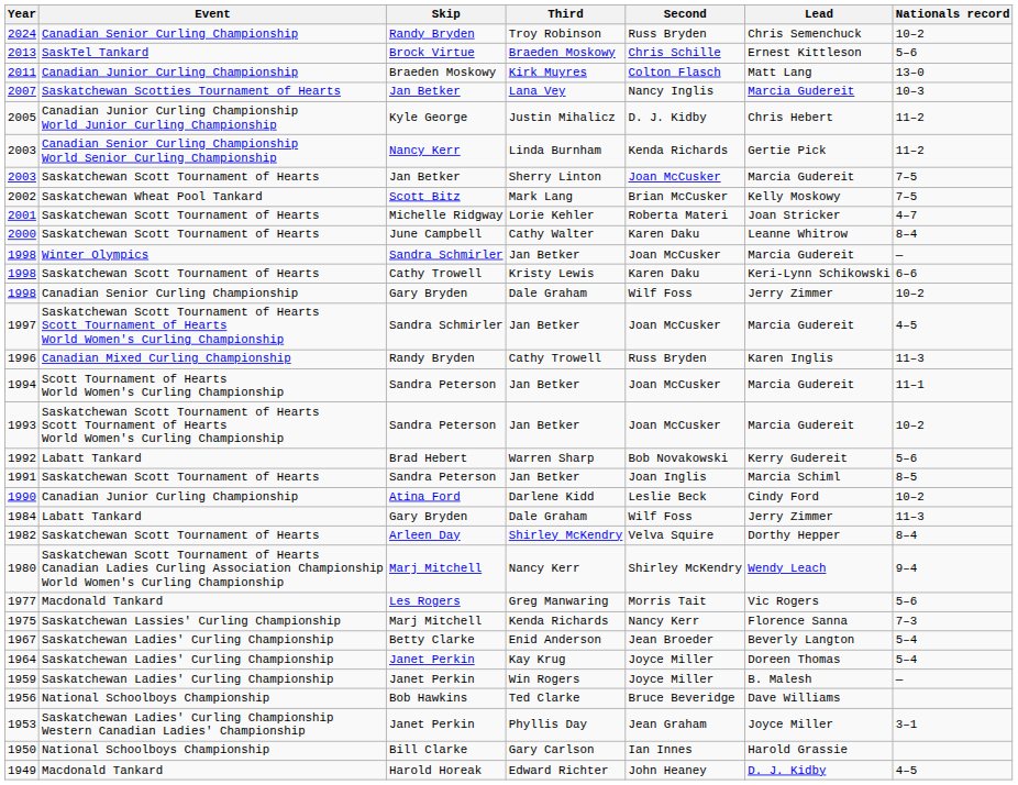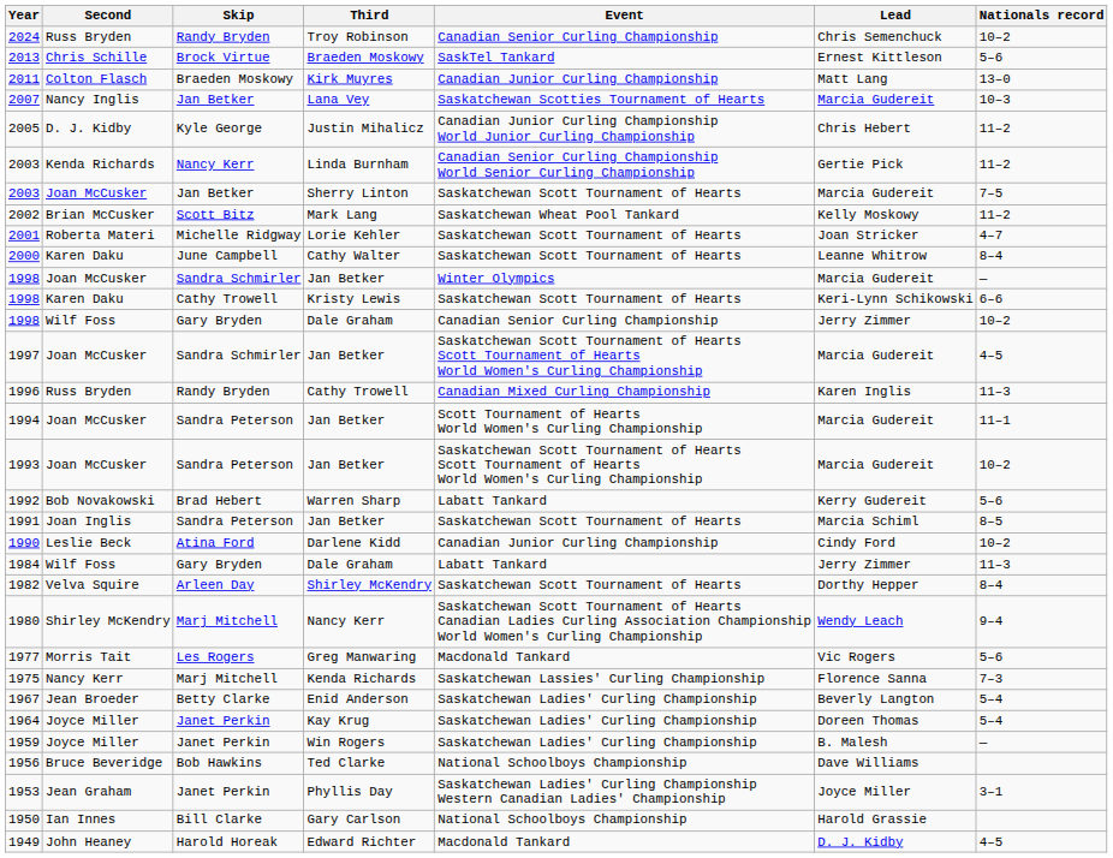 <table class="wikitable">
 <tr>
 <th>Year</th>
-<th>Event</th>
+<th>Second</th>
 <th>Skip</th>
 <th>Third</th>
-<th>Second</th>
+<th>Event</th>
 <th>Lead</th>
 <th>Nationals record</th>
 </tr>
 <tr>
 <td><a href='#'>2024</a></td>
-<td><a href='#'>Canadian Senior Curling Championship</a></td>
+<td>Russ Bryden</td>
 <td><a href='#'>Randy Bryden</a></td>
 <td>Troy Robinson</td>
-<td>Russ Bryden</td>
+<td><a href='#'>Canadian Senior Curling Championship</a></td>
 <td>Chris Semenchuck</td>
 <td>10–2</td>
 </tr>
 <tr>
 <td><a href='#'>2013</a></td>
-<td><a href='#'>SaskTel Tankard</a></td>
+<td><a href='#'>Chris Schille</a></td>
 <td><a href='#'>Brock Virtue</a></td>
 <td><a href='#'>Braeden Moskowy</a></td>
-<td><a href='#'>Chris Schille</a></td>
+<td><a href='#'>SaskTel Tankard</a></td>
 <td>Ernest Kittleson</td>
 <td>5–6</td>
 </tr>
 <tr>
 <td><a href='#'>2011</a></td>
-<td><a href='#'>Canadian Junior Curling Championship</a></td>
+<td><a href='#'>Colton Flasch</a></td>
 <td>Braeden Moskowy</td>
 <td><a href='#'>Kirk Muyres</a></td>
-<td><a href='#'>Colton Flasch</a></td>
+<td><a href='#'>Canadian Junior Curling Championship</a></td>
 <td>Matt Lang</td>
 <td>13–0</td>
 </tr>
 <tr>
 <td><a href='#'>2007</a></td>
-<td><a href='#'>Saskatchewan Scotties Tournament of Hearts</a></td>
+<td>Nancy Inglis</td>
 <td><a href='#'>Jan Betker</a></td>
 <td><a href='#'>Lana Vey</a></td>
-<td>Nancy Inglis</td>
+<td><a href='#'>Saskatchewan Scotties Tournament of Hearts</a></td>
 <td><a href='#'>Marcia Gudereit</a></td>
 <td>10–3</td>
 </tr>
 <tr>
 <td>2005</td>
-<td>Canadian Junior Curling Championship<br><a href='#'>World Junior Curling Championship</a></td>
+<td>D. J. Kidby</td>
 <td>Kyle George</td>
 <td>Justin Mihalicz</td>
-<td>D. J. Kidby</td>
+<td>Canadian Junior Curling Championship<br><a href='#'>World Junior Curling Championship</a></td>
 <td>Chris Hebert</td>
 <td>11–2</td>
 </tr>
 <tr>
 <td>2003</td>
-<td><a href='#'>Canadian Senior Curling Championship</a><br><a href='#'>World Senior Curling Championship</a></td>
+<td>Kenda Richards</td>
 <td><a href='#'>Nancy Kerr</a></td>
 <td>Linda Burnham</td>
-<td>Kenda Richards</td>
+<td><a href='#'>Canadian Senior Curling Championship</a><br><a href='#'>World Senior Curling Championship</a></td>
 <td>Gertie Pick</td>
 <td>11–2</td>
 </tr>
 <tr>
 <td><a href='#'>2003</a></td>
-<td>Saskatchewan Scott Tournament of Hearts</td>
+<td><a href='#'>Joan McCusker</a></td>
 <td>Jan Betker</td>
 <td>Sherry Linton</td>
-<td><a href='#'>Joan McCusker</a></td>
+<td>Saskatchewan Scott Tournament of Hearts</td>
 <td>Marcia Gudereit</td>
 <td>7–5</td>
 </tr>
 <tr>
 <td>2002</td>
-<td>Saskatchewan Wheat Pool Tankard</td>
+<td>Brian McCusker</td>
 <td><a href='#'>Scott Bitz</a></td>
 <td>Mark Lang</td>
-<td>Brian McCusker</td>
+<td>Saskatchewan Wheat Pool Tankard</td>
 <td>Kelly Moskowy</td>
-<td>7–5</td>
+<td>11–2</td>
 </tr>
 <tr>
 <td><a href='#'>2001</a></td>
-<td>Saskatchewan Scott Tournament of Hearts</td>
+<td>Roberta Materi</td>
 <td>Michelle Ridgway</td>
 <td>Lorie Kehler</td>
-<td>Roberta Materi</td>
+<td>Saskatchewan Scott Tournament of Hearts</td>
 <td>Joan Stricker</td>
 <td>4–7</td>
 </tr>
 <tr>
 <td><a href='#'>2000</a></td>
-<td>Saskatchewan Scott Tournament of Hearts</td>
+<td>Karen Daku</td>
 <td>June Campbell</td>
 <td>Cathy Walter</td>
-<td>Karen Daku</td>
+<td>Saskatchewan Scott Tournament of Hearts</td>
 <td>Leanne Whitrow</td>
 <td>8–4</td>
 </tr>
 <tr>
 <td><a href='#'>1998</a></td>
-<td><a href='#'>Winter Olympics</a></td>
+<td>Joan McCusker</td>
 <td><a href='#'>Sandra Schmirler</a></td>
 <td>Jan Betker</td>
-<td>Joan McCusker</td>
+<td><a href='#'>Winter Olympics</a></td>
 <td>Marcia Gudereit</td>
 <td>—</td>
 </tr>
 <tr>
 <td><a href='#'>1998</a></td>
-<td>Saskatchewan Scott Tournament of Hearts</td>
+<td>Karen Daku</td>
 <td>Cathy Trowell</td>
 <td>Kristy Lewis</td>
-<td>Karen Daku</td>
+<td>Saskatchewan Scott Tournament of Hearts</td>
 <td>Keri-Lynn Schikowski</td>
 <td>6–6</td>
 </tr>
 <tr>
 <td><a href='#'>1998</a></td>
-<td>Canadian Senior Curling Championship</td>
+<td>Wilf Foss</td>
 <td>Gary Bryden</td>
 <td>Dale Graham</td>
-<td>Wilf Foss</td>
+<td>Canadian Senior Curling Championship</td>
 <td>Jerry Zimmer</td>
 <td>10–2</td>
 </tr>
 <tr>
 <td>1997</td>
-<td>Saskatchewan Scott Tournament of Hearts<br><a href='#'>Scott Tournament of Hearts</a><br><a href='#'>World Women's Curling Championship</a></td>
+<td>Joan McCusker</td>
 <td>Sandra Schmirler</td>
 <td>Jan Betker</td>
-<td>Joan McCusker</td>
+<td>Saskatchewan Scott Tournament of Hearts<br><a href='#'>Scott Tournament of Hearts</a><br><a href='#'>World Women's Curling Championship</a></td>
 <td>Marcia Gudereit</td>
 <td>4–5</td>
 </tr>
 <tr>
 <td>1996</td>
-<td><a href='#'>Canadian Mixed Curling Championship</a></td>
+<td>Russ Bryden</td>
 <td>Randy Bryden</td>
 <td>Cathy Trowell</td>
-<td>Russ Bryden</td>
+<td><a href='#'>Canadian Mixed Curling Championship</a></td>
 <td>Karen Inglis</td>
 <td>11–3</td>
 </tr>
 <tr>
 <td>1994</td>
-<td>Scott Tournament of Hearts<br>World Women's Curling Championship</td>
+<td>Joan McCusker</td>
 <td>Sandra Peterson</td>
 <td>Jan Betker</td>
-<td>Joan McCusker</td>
+<td>Scott Tournament of Hearts<br>World Women's Curling Championship</td>
 <td>Marcia Gudereit</td>
 <td>11–1</td>
 </tr>
 <tr>
 <td>1993</td>
-<td>Saskatchewan Scott Tournament of Hearts<br>Scott Tournament of Hearts<br>World Women's Curling Championship</td>
+<td>Joan McCusker</td>
 <td>Sandra Peterson</td>
 <td>Jan Betker</td>
-<td>Joan McCusker</td>
+<td>Saskatchewan Scott Tournament of Hearts<br>Scott Tournament of Hearts<br>World Women's Curling Championship</td>
 <td>Marcia Gudereit</td>
 <td>10–2</td>
 </tr>
 <tr>
 <td>1992</td>
-<td>Labatt Tankard</td>
+<td>Bob Novakowski</td>
 <td>Brad Hebert</td>
 <td>Warren Sharp</td>
-<td>Bob Novakowski</td>
+<td>Labatt Tankard</td>
 <td>Kerry Gudereit</td>
 <td>5–6</td>
 </tr>
 <tr>
 <td>1991</td>
-<td>Saskatchewan Scott Tournament of Hearts</td>
+<td>Joan Inglis</td>
 <td>Sandra Peterson</td>
 <td>Jan Betker</td>
-<td>Joan Inglis</td>
+<td>Saskatchewan Scott Tournament of Hearts</td>
 <td>Marcia Schiml</td>
 <td>8–5</td>
 </tr>
 <tr>
 <td><a href='#'>1990</a></td>
-<td>Canadian Junior Curling Championship</td>
+<td>Leslie Beck</td>
 <td><a href='#'>Atina Ford</a></td>
 <td>Darlene Kidd</td>
-<td>Leslie Beck</td>
+<td>Canadian Junior Curling Championship</td>
 <td>Cindy Ford</td>
 <td>10–2</td>
 </tr>
 <tr>
 <td>1984</td>
-<td>Labatt Tankard</td>
+<td>Wilf Foss</td>
 <td>Gary Bryden</td>
 <td>Dale Graham</td>
-<td>Wilf Foss</td>
+<td>Labatt Tankard</td>
 <td>Jerry Zimmer</td>
 <td>11–3</td>
 </tr>
 <tr>
 <td>1982</td>
-<td>Saskatchewan Scott Tournament of Hearts</td>
+<td>Velva Squire</td>
 <td><a href='#'>Arleen Day</a></td>
 <td><a href='#'>Shirley McKendry</a></td>
-<td>Velva Squire</td>
+<td>Saskatchewan Scott Tournament of Hearts</td>
 <td>Dorthy Hepper</td>
 <td>8–4</td>
 </tr>
 <tr>
 <td>1980</td>
-<td>Saskatchewan Scott Tournament of Hearts<br>Canadian Ladies Curling Association Championship<br>World Women's Curling Championship</td>
+<td>Shirley McKendry</td>
 <td><a href='#'>Marj Mitchell</a></td>
 <td>Nancy Kerr</td>
-<td>Shirley McKendry</td>
+<td>Saskatchewan Scott Tournament of Hearts<br>Canadian Ladies Curling Association Championship<br>World Women's Curling Championship</td>
 <td><a href='#'>Wendy Leach</a></td>
 <td>9–4</td>
 </tr>
 <tr>
 <td>1977</td>
-<td>Macdonald Tankard</td>
+<td>Morris Tait</td>
 <td><a href='#'>Les Rogers</a></td>
 <td>Greg Manwaring</td>
-<td>Morris Tait</td>
+<td>Macdonald Tankard</td>
 <td>Vic Rogers</td>
 <td>5–6</td>
 </tr>
 <tr>
 <td>1975</td>
-<td>Saskatchewan Lassies' Curling Championship</td>
+<td>Nancy Kerr</td>
 <td>Marj Mitchell</td>
 <td>Kenda Richards</td>
-<td>Nancy Kerr</td>
+<td>Saskatchewan Lassies' Curling Championship</td>
 <td>Florence Sanna</td>
 <td>7–3</td>
 </tr>
 <tr>
 <td>1967</td>
-<td>Saskatchewan Ladies' Curling Championship</td>
+<td>Jean Broeder</td>
 <td>Betty Clarke</td>
 <td>Enid Anderson</td>
-<td>Jean Broeder</td>
+<td>Saskatchewan Ladies' Curling Championship</td>
 <td>Beverly Langton</td>
 <td>5–4</td>
 </tr>
 <tr>
 <td>1964</td>
-<td>Saskatchewan Ladies' Curling Championship</td>
+<td>Joyce Miller</td>
 <td><a href='#'>Janet Perkin</a></td>
 <td>Kay Krug</td>
-<td>Joyce Miller</td>
+<td>Saskatchewan Ladies' Curling Championship</td>
 <td>Doreen Thomas</td>
 <td>5–4</td>
 </tr>
 <tr>
 <td>1959</td>
-<td>Saskatchewan Ladies' Curling Championship</td>
+<td>Joyce Miller</td>
 <td>Janet Perkin</td>
 <td>Win Rogers</td>
-<td>Joyce Miller</td>
+<td>Saskatchewan Ladies' Curling Championship</td>
 <td>B. Malesh</td>
 <td>—</td>
 </tr>
 <tr>
 <td>1956</td>
-<td>National Schoolboys Championship</td>
+<td>Bruce Beveridge</td>
 <td>Bob Hawkins</td>
 <td>Ted Clarke</td>
-<td>Bruce Beveridge</td>
+<td>National Schoolboys Championship</td>
 <td>Dave Williams</td>
 <td></td>
 </tr>
 <tr>
 <td>1953</td>
-<td>Saskatchewan Ladies' Curling Championship<br>Western Canadian Ladies' Championship</td>
+<td>Jean Graham</td>
 <td>Janet Perkin</td>
 <td>Phyllis Day</td>
-<td>Jean Graham</td>
+<td>Saskatchewan Ladies' Curling Championship<br>Western Canadian Ladies' Championship</td>
 <td>Joyce Miller</td>
 <td>3–1</td>
 </tr>
 <tr>
 <td>1950</td>
-<td>National Schoolboys Championship</td>
+<td>Ian Innes</td>
 <td>Bill Clarke</td>
 <td>Gary Carlson</td>
-<td>Ian Innes</td>
+<td>National Schoolboys Championship</td>
 <td>Harold Grassie</td>
 <td></td>
 </tr>
 <tr>
 <td>1949</td>
-<td>Macdonald Tankard</td>
+<td>John Heaney</td>
 <td>Harold Horeak</td>
 <td>Edward Richter</td>
-<td>John Heaney</td>
+<td>Macdonald Tankard</td>
 <td><a href='#'>D. J. Kidby</a></td>
 <td>4–5</td>
 </tr>
 </table>
